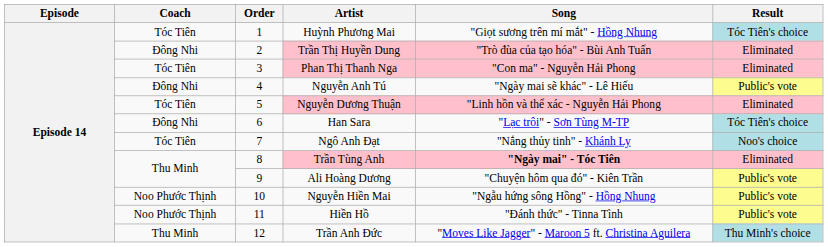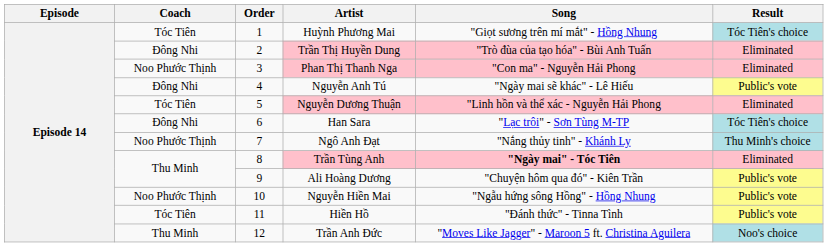 <table class="wikitable" style="text-align:center; width:90%;">
 <tr>
 <th style="width:10%;">Episode</th>
 <th style="width:11%;">Coach</th>
 <th style="width:04%;">Order</th>
 <th style="width:12%;">Artist</th>
 <th style="width:27%;">Song</th>
 <th style="width:10%;">Result</th>
 </tr>
 <tr>
 <th rowspan="12" scope="row">Episode 14<br><small></small></th>
 <td>Tóc Tiên</td>
 <td>1</td>
 <td>Huỳnh Phương Mai</td>
 <td>"Giọt sương trên mí mắt" - <a href='#'>Hồng Nhung</a></td>
 <td style="background:#B0E0E6;">Tóc Tiên's choice</td>
 </tr>
 <tr>
 <td>Đông Nhi</td>
 <td>2</td>
 <td style="background:pink;">Trần Thị Huyền Dung</td>
 <td style="background:pink;">"Trò đùa của tạo hóa" - Bùi Anh Tuấn</td>
 <td style="background:pink;">Eliminated</td>
 </tr>
 <tr>
-<td>Tóc Tiên</td>
+<td>Noo Phước Thịnh</td>
 <td>3</td>
 <td style="background:pink;">Phan Thị Thanh Nga</td>
 <td style="background:pink;">"Con ma" - Nguyễn Hải Phong</td>
 <td style="background:pink;">Eliminated</td>
 </tr>
 <tr>
 <td>Đông Nhi</td>
 <td>4</td>
 <td>Nguyễn Anh Tú</td>
 <td>"Ngày mai sẽ khác" - Lê Hiếu</td>
 <td style="background:#fdfc8f;">Public's vote</td>
 </tr>
 <tr>
 <td>Tóc Tiên</td>
 <td>5</td>
 <td style="background:pink;">Nguyễn Dương Thuận</td>
 <td style="background:pink;">"Linh hồn và thể xác - Nguyễn Hải Phong</td>
 <td style="background:pink;">Eliminated</td>
 </tr>
 <tr>
 <td>Đông Nhi</td>
 <td>6</td>
 <td>Han Sara</td>
 <td>"<a href='#'>Lạc trôi</a>" - <a href='#'>Sơn Tùng M-TP</a></td>
 <td style="background:#B0E0E6;">Tóc Tiên's choice</td>
 </tr>
 <tr>
-<td>Tóc Tiên</td>
+<td>Noo Phước Thịnh</td>
 <td>7</td>
 <td>Ngô Anh Đạt</td>
 <td>"Nắng thủy tinh" - <a href='#'>Khánh Ly</a></td>
-<td style="background:#B0E0E6;">Noo's choice</td>
+<td style="background:#B0E0E6;">Thu Minh's choice</td>
 </tr>
 <tr>
 <td rowspan="2">Thu Minh</td>
 <td>8</td>
 <td style="background:pink;">Trần Tùng Anh</td>
 <td style="background:pink;"><strong>"Ngày mai" - Tóc Tiên</strong></td>
 <td style="background:pink;">Eliminated</td>
 </tr>
 <tr>
 <td>9</td>
 <td>Ali Hoàng Dương</td>
 <td>"Chuyện hôm qua đó" - Kiên Trần</td>
 <td style="background:#fdfc8f;">Public's vote</td>
 </tr>
 <tr>
 <td>Noo Phước Thịnh</td>
 <td>10</td>
 <td>Nguyễn Hiền Mai</td>
 <td>"Ngẫu hứng sông Hồng" - <a href='#'>Hồng Nhung</a></td>
 <td style="background:#fdfc8f;">Public's vote</td>
 </tr>
 <tr>
-<td>Noo Phước Thịnh</td>
+<td>Tóc Tiên</td>
 <td>11</td>
 <td>Hiền Hồ</td>
 <td>"Đánh thức" - Tinna Tình</td>
 <td style="background:#fdfc8f;">Public's vote</td>
 </tr>
 <tr>
 <td>Thu Minh</td>
 <td>12</td>
 <td>Trần Anh Đức</td>
 <td>"<a href='#'>Moves Like Jagger</a>" - <a href='#'>Maroon 5</a> ft. <a href='#'>Christina Aguilera</a></td>
-<td style="background:#B0E0E6;">Thu Minh's choice</td>
+<td style="background:#B0E0E6;">Noo's choice</td>
 </tr>
 </table>
